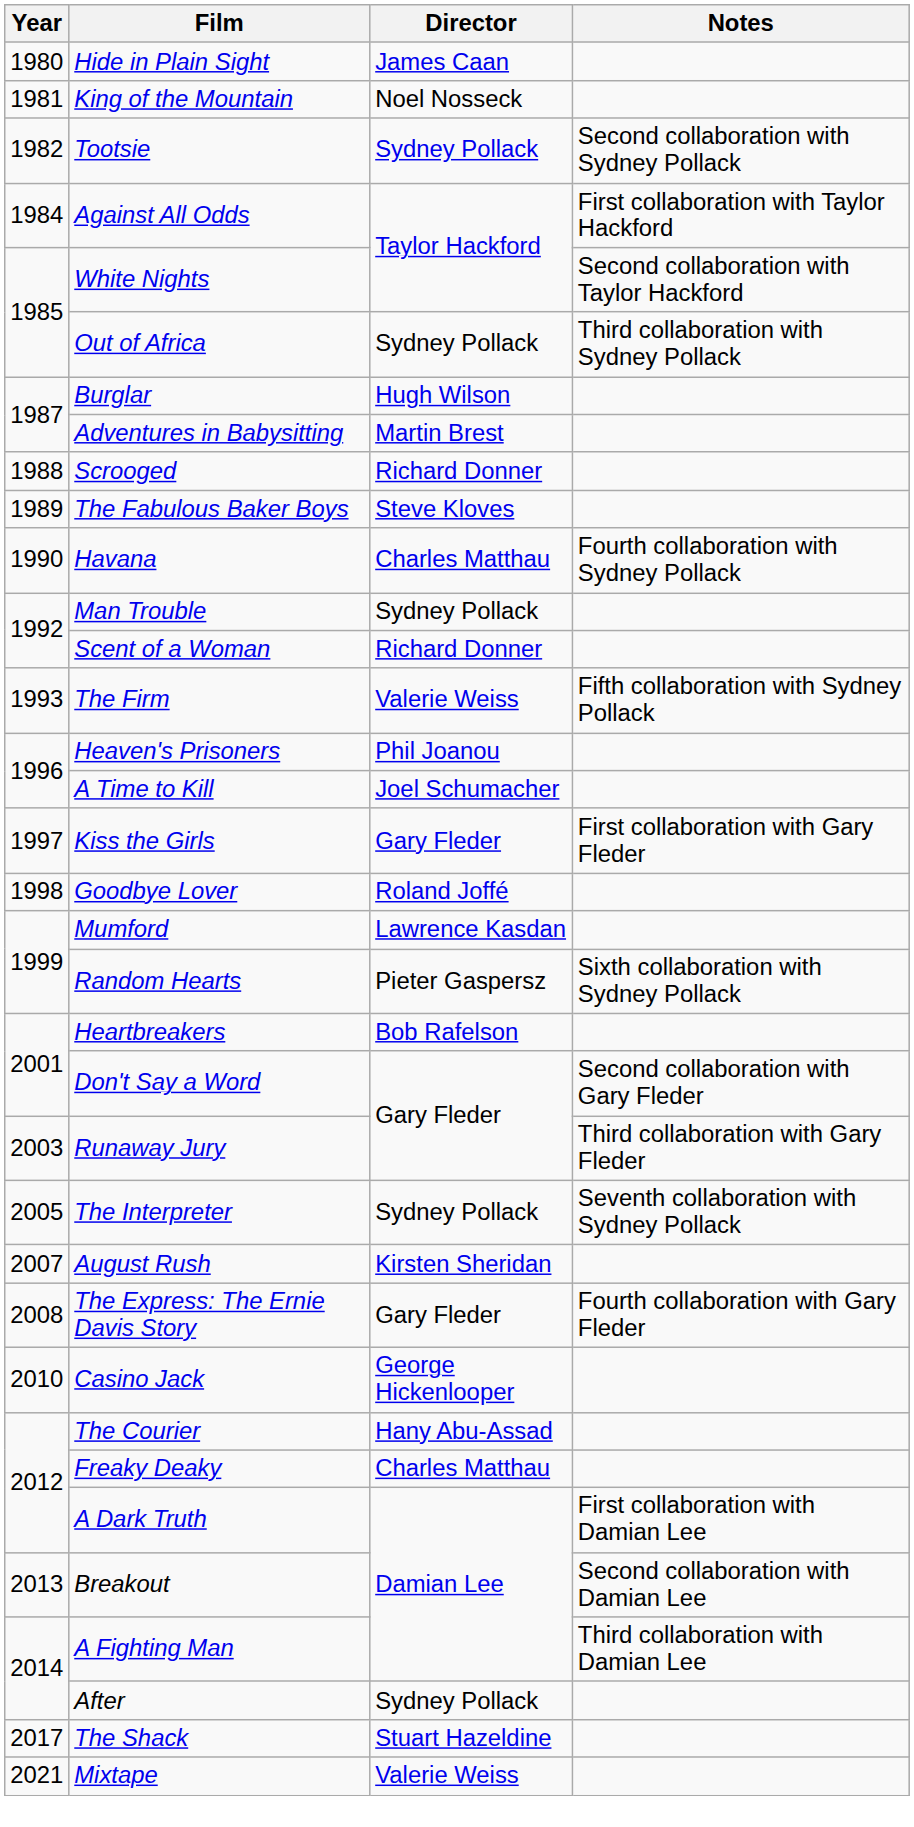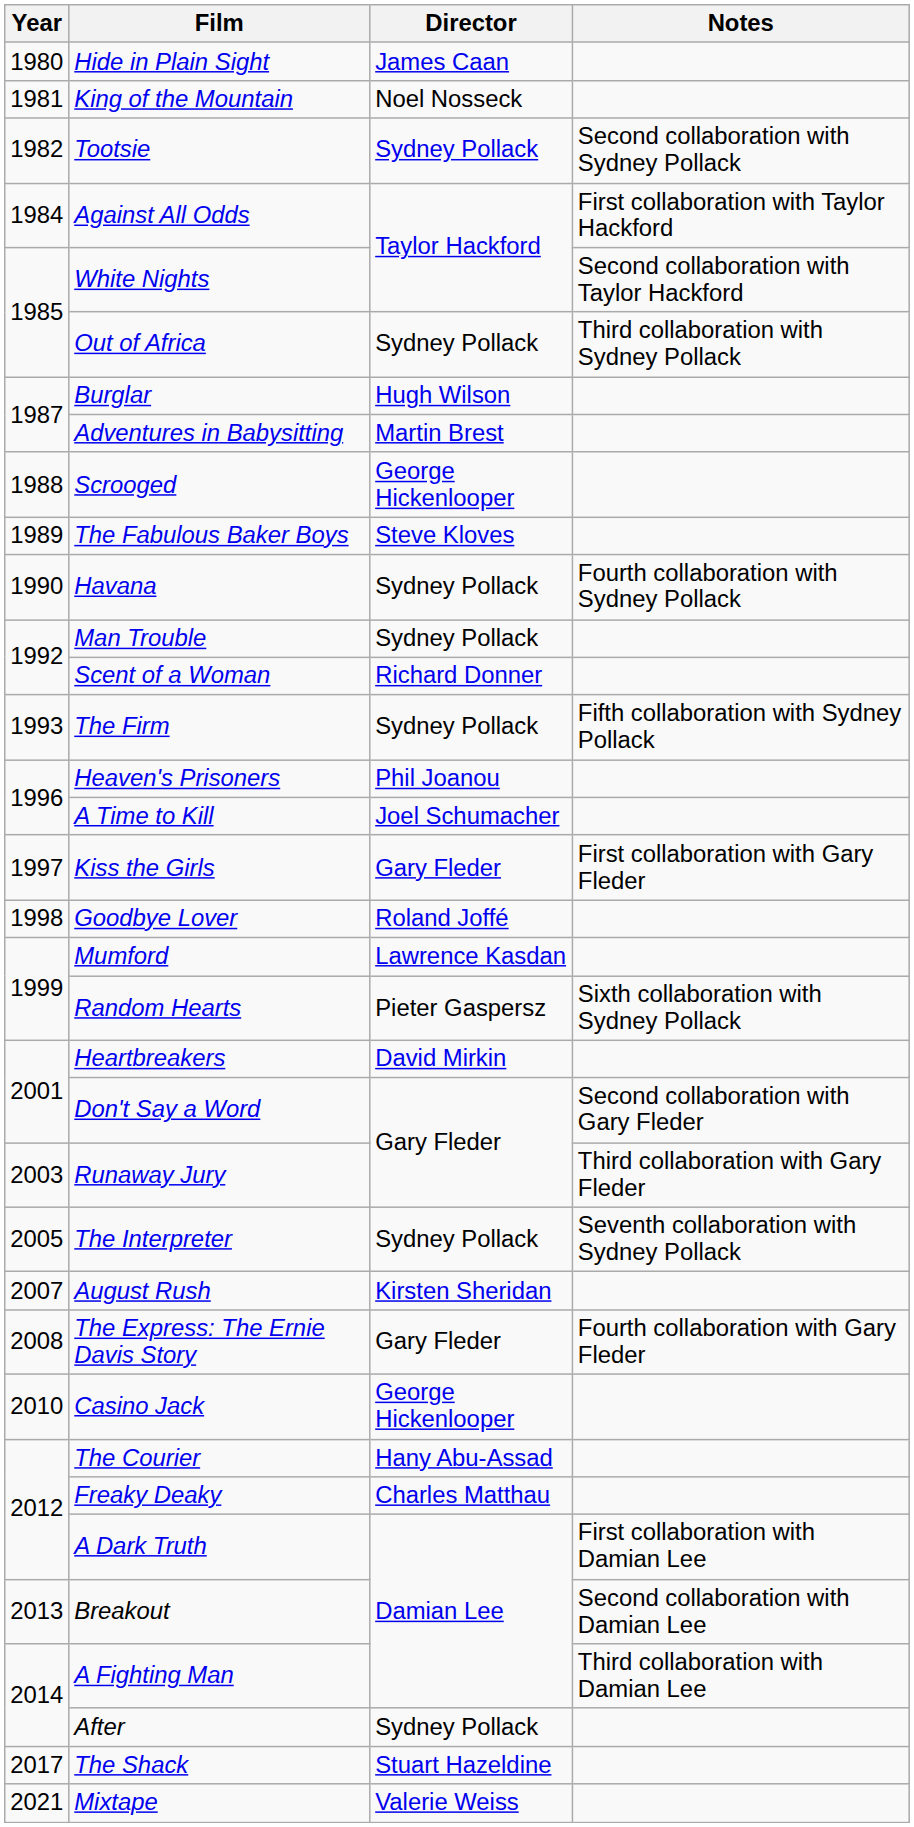 <table class="wikitable">
 <tr>
 <th>Year</th>
 <th>Film</th>
 <th>Director</th>
 <th>Notes</th>
 </tr>
 <tr>
 <td>1980</td>
 <td><em><a href='#'>Hide in Plain Sight</a></em></td>
 <td><a href='#'>James Caan</a></td>
 <td></td>
 </tr>
 <tr>
 <td>1981</td>
 <td><em><a href='#'>King of the Mountain</a></em></td>
 <td>Noel Nosseck</td>
 <td></td>
 </tr>
 <tr>
 <td>1982</td>
 <td><em><a href='#'>Tootsie</a></em></td>
 <td><a href='#'>Sydney Pollack</a></td>
 <td>Second collaboration with Sydney Pollack</td>
 </tr>
 <tr>
 <td>1984</td>
 <td><em><a href='#'>Against All Odds</a></em></td>
 <td rowspan=2><a href='#'>Taylor Hackford</a></td>
 <td>First collaboration with Taylor Hackford</td>
 </tr>
 <tr>
 <td rowspan=2>1985</td>
 <td><em><a href='#'>White Nights</a></em></td>
 <td>Second collaboration with Taylor Hackford</td>
 </tr>
 <tr>
 <td><em><a href='#'>Out of Africa</a></em></td>
 <td>Sydney Pollack</td>
 <td>Third collaboration with Sydney Pollack</td>
 </tr>
 <tr>
 <td rowspan=2>1987</td>
 <td><em><a href='#'>Burglar</a></em></td>
 <td><a href='#'>Hugh Wilson</a></td>
 <td></td>
 </tr>
 <tr>
 <td><em><a href='#'>Adventures in Babysitting</a></em></td>
 <td><a href='#'>Martin Brest</a></td>
 <td></td>
 </tr>
 <tr>
 <td>1988</td>
 <td><em><a href='#'>Scrooged</a></em></td>
-<td><a href='#'>Richard Donner</a></td>
+<td><a href='#'>George Hickenlooper</a></td>
 <td></td>
 </tr>
 <tr>
 <td>1989</td>
 <td><em><a href='#'>The Fabulous Baker Boys</a></em></td>
 <td><a href='#'>Steve Kloves</a></td>
 <td></td>
 </tr>
 <tr>
 <td>1990</td>
 <td><em><a href='#'>Havana</a></em></td>
-<td><a href='#'>Charles Matthau</a></td>
+<td>Sydney Pollack</td>
 <td>Fourth collaboration with Sydney Pollack</td>
 </tr>
 <tr>
 <td rowspan=2>1992</td>
 <td><em><a href='#'>Man Trouble</a></em></td>
 <td>Sydney Pollack</td>
 <td></td>
 </tr>
 <tr>
 <td><em><a href='#'>Scent of a Woman</a></em></td>
 <td><a href='#'>Richard Donner</a></td>
 <td></td>
 </tr>
 <tr>
 <td>1993</td>
 <td><em><a href='#'>The Firm</a></em></td>
-<td><a href='#'>Valerie Weiss</a></td>
+<td>Sydney Pollack</td>
 <td>Fifth collaboration with Sydney Pollack</td>
 </tr>
 <tr>
 <td rowspan=2>1996</td>
 <td><em><a href='#'>Heaven's Prisoners</a></em></td>
 <td><a href='#'>Phil Joanou</a></td>
 <td></td>
 </tr>
 <tr>
 <td><em><a href='#'>A Time to Kill</a></em></td>
 <td><a href='#'>Joel Schumacher</a></td>
 <td></td>
 </tr>
 <tr>
 <td>1997</td>
 <td><em><a href='#'>Kiss the Girls</a></em></td>
 <td><a href='#'>Gary Fleder</a></td>
 <td>First collaboration with Gary Fleder</td>
 </tr>
 <tr>
 <td>1998</td>
 <td><em><a href='#'>Goodbye Lover</a></em></td>
 <td><a href='#'>Roland Joffé</a></td>
 <td></td>
 </tr>
 <tr>
 <td rowspan=2>1999</td>
 <td><em><a href='#'>Mumford</a></em></td>
 <td><a href='#'>Lawrence Kasdan</a></td>
 <td></td>
 </tr>
 <tr>
 <td><em><a href='#'>Random Hearts</a></em></td>
 <td>Pieter Gaspersz</td>
 <td>Sixth collaboration with Sydney Pollack</td>
 </tr>
 <tr>
 <td rowspan=2>2001</td>
 <td><em><a href='#'>Heartbreakers</a></em></td>
-<td><a href='#'>Bob Rafelson</a></td>
+<td><a href='#'>David Mirkin</a></td>
 <td></td>
 </tr>
 <tr>
 <td><em><a href='#'>Don't Say a Word</a></em></td>
 <td rowspan=2>Gary Fleder</td>
 <td>Second collaboration with Gary Fleder</td>
 </tr>
 <tr>
 <td>2003</td>
 <td><em><a href='#'>Runaway Jury</a></em></td>
 <td>Third collaboration with Gary Fleder</td>
 </tr>
 <tr>
 <td>2005</td>
 <td><em><a href='#'>The Interpreter</a></em></td>
 <td>Sydney Pollack</td>
 <td>Seventh collaboration with Sydney Pollack</td>
 </tr>
 <tr>
 <td>2007</td>
 <td><em><a href='#'>August Rush</a></em></td>
 <td><a href='#'>Kirsten Sheridan</a></td>
 <td></td>
 </tr>
 <tr>
 <td>2008</td>
 <td><em><a href='#'>The Express: The Ernie Davis Story</a></em></td>
 <td>Gary Fleder</td>
 <td>Fourth collaboration with Gary Fleder</td>
 </tr>
 <tr>
 <td>2010</td>
 <td><em><a href='#'>Casino Jack</a></em></td>
 <td><a href='#'>George Hickenlooper</a></td>
 <td></td>
 </tr>
 <tr>
 <td rowspan=3>2012</td>
 <td><em><a href='#'>The Courier</a></em></td>
 <td><a href='#'>Hany Abu-Assad</a></td>
 <td></td>
 </tr>
 <tr>
 <td><em><a href='#'>Freaky Deaky</a></em></td>
 <td><a href='#'>Charles Matthau</a></td>
 <td></td>
 </tr>
 <tr>
 <td><em><a href='#'>A Dark Truth</a></em></td>
 <td rowspan=3><a href='#'>Damian Lee</a></td>
 <td>First collaboration with Damian Lee</td>
 </tr>
 <tr>
 <td>2013</td>
 <td><em>Breakout</em></td>
 <td>Second collaboration with Damian Lee</td>
 </tr>
 <tr>
 <td rowspan=2>2014</td>
 <td><em><a href='#'>A Fighting Man</a></em></td>
 <td>Third collaboration with Damian Lee</td>
 </tr>
 <tr>
 <td><em>After</em></td>
 <td>Sydney Pollack</td>
 <td></td>
 </tr>
 <tr>
 <td>2017</td>
 <td><em><a href='#'>The Shack</a></em></td>
 <td><a href='#'>Stuart Hazeldine</a></td>
 <td></td>
 </tr>
 <tr>
 <td>2021</td>
 <td><em><a href='#'>Mixtape</a></em></td>
 <td><a href='#'>Valerie Weiss</a></td>
 <td></td>
 </tr>
 </table>
